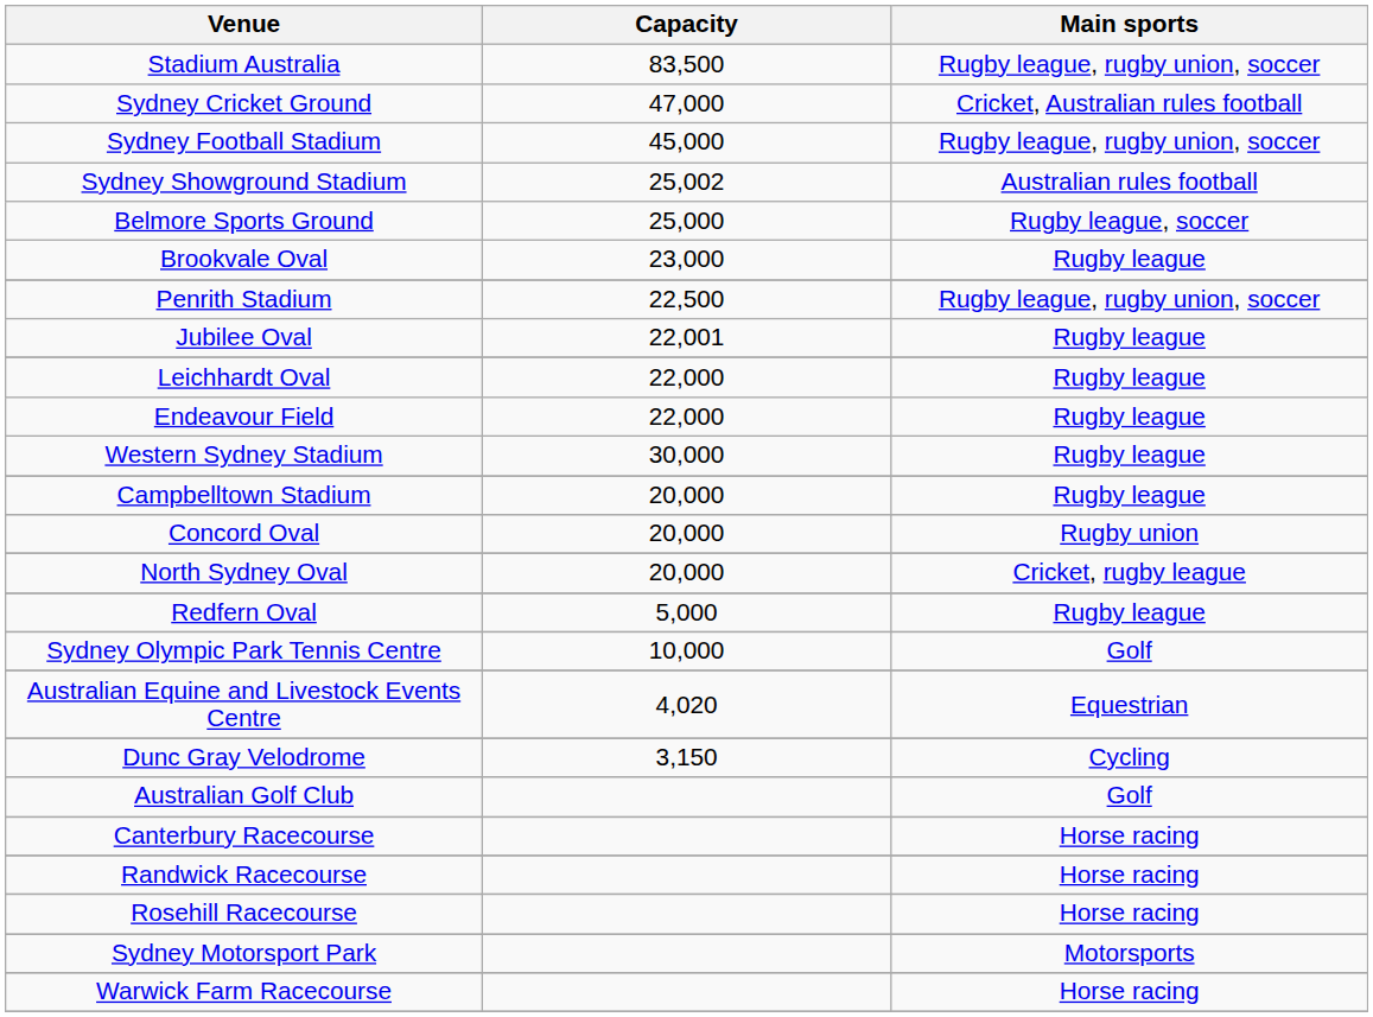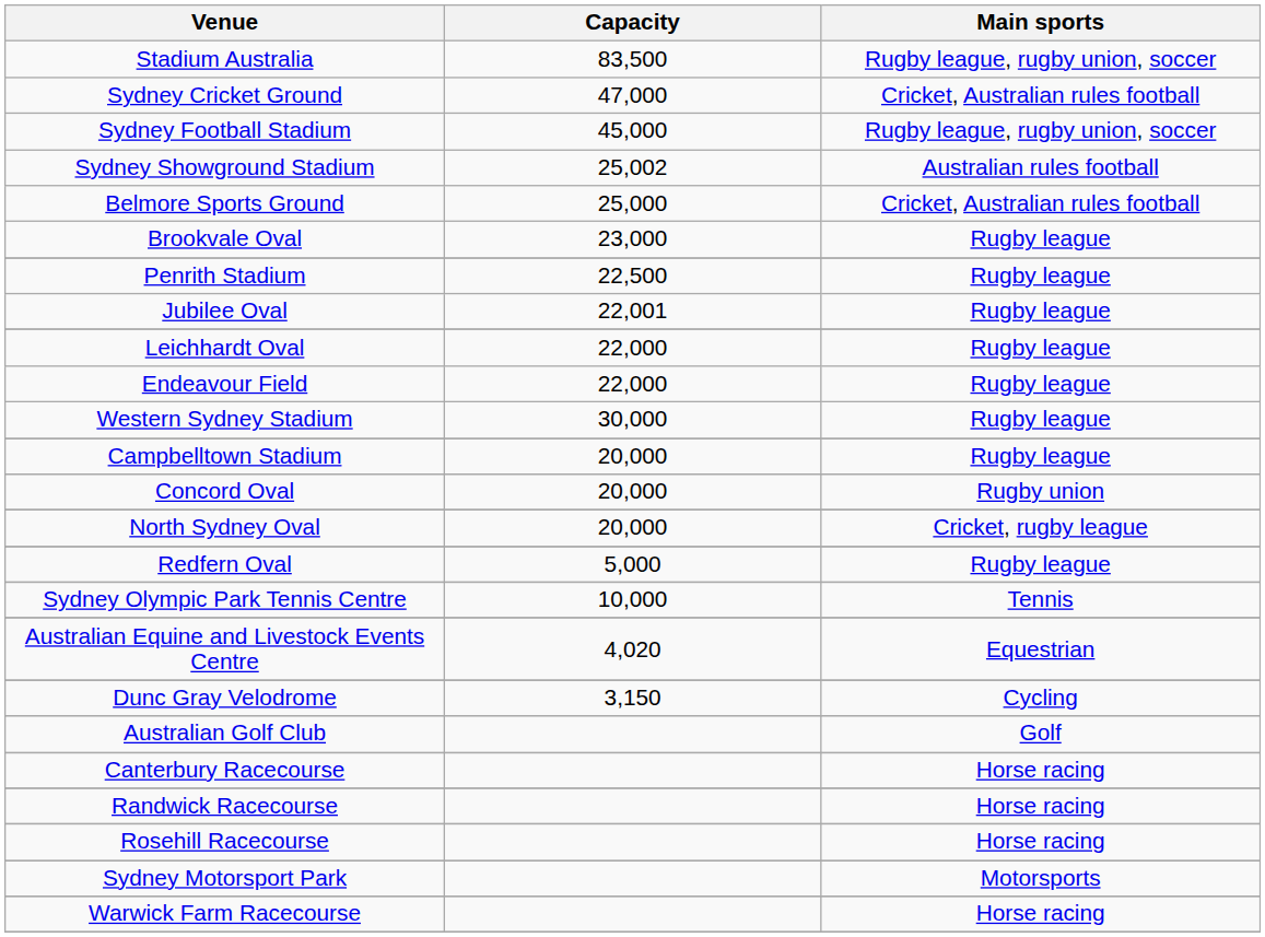 <table class="wikitable"  style="width:auto; margin:auto;">
 <tr>
 <th>Venue</th>
 <th>Capacity</th>
 <th>Main sports</th>
 </tr>
 <tr style="text-align:center;">
 <td style="width:35%; "><a href='#'>Stadium Australia</a></td>
 <td style="width:30%; ">83,500</td>
 <td style="width:35%; "><a href='#'>Rugby league</a>, <a href='#'>rugby union</a>, <a href='#'>soccer</a></td>
 </tr>
 <tr>
 <td style="width:35%; text-align:center;"><a href='#'>Sydney Cricket Ground</a></td>
 <td style="width:30%; text-align:center;">47,000</td>
 <td style="width:35%; text-align:center;"><a href='#'>Cricket</a>, <a href='#'>Australian rules football</a></td>
 </tr>
 <tr style="text-align:center;">
 <td style="width:35%; "><a href='#'>Sydney Football Stadium</a></td>
 <td style="width:30%; ">45,000</td>
 <td style="width:35%; "><a href='#'>Rugby league</a>, <a href='#'>rugby union</a>, <a href='#'>soccer</a></td>
 </tr>
 <tr>
 <td style="width:35%; text-align:center;"><a href='#'>Sydney Showground Stadium</a></td>
 <td style="width:30%; text-align:center;">25,002</td>
 <td style="width:35%; text-align:center;"><a href='#'>Australian rules football</a></td>
 </tr>
 <tr style="text-align:center;">
 <td style="width:35%; "><a href='#'>Belmore Sports Ground</a></td>
 <td style="width:30%; ">25,000</td>
-<td style="width:35%; "><a href='#'>Rugby league</a>, <a href='#'>soccer</a></td>
+<td style="width:35%; text-align:center;"><a href='#'>Cricket</a>, <a href='#'>Australian rules football</a></td>
 </tr>
 <tr style="text-align:center;">
 <td style="width:35%; "><a href='#'>Brookvale Oval</a></td>
 <td style="width:30%; ">23,000</td>
 <td style="width:35%; "><a href='#'>Rugby league</a></td>
 </tr>
 <tr>
 </tr>
 <tr>
 </tr>
 <tr style="text-align:center;">
 <td style="width:35%; text-align:center;"><a href='#'>Penrith Stadium</a></td>
 <td style="width:30%; text-align:center;">22,500</td>
-<td style="width:35%; "><a href='#'>Rugby league</a>, <a href='#'>rugby union</a>, <a href='#'>soccer</a></td>
+<td style="width:35%; text-align:center;"><a href='#'>Rugby league</a></td>
 </tr>
 <tr style="text-align:center;">
 <td style="width:35%; "><a href='#'>Jubilee Oval</a></td>
 <td style="width:30%; ">22,001</td>
 <td style="width:35%; "><a href='#'>Rugby league</a></td>
 </tr>
 <tr>
 </tr>
 <tr style="text-align:center;">
 <td style="width:35%; "><a href='#'>Leichhardt Oval</a></td>
 <td style="width:30%; ">22,000</td>
 <td style="width:35%; "><a href='#'>Rugby league</a></td>
 </tr>
 <tr style="text-align:center;">
 <td style="width:35%; "><a href='#'>Endeavour Field</a></td>
 <td style="width:30%; ">22,000</td>
 <td style="width:35%; "><a href='#'>Rugby league</a></td>
 </tr>
 <tr style="text-align:center;">
 <td style="width:35%; "><a href='#'>Western Sydney Stadium</a></td>
 <td style="width:30%; ">30,000</td>
 <td style="width:35%; "><a href='#'>Rugby league</a></td>
 </tr>
 <tr>
 </tr>
 <tr style="text-align:center;">
 <td style="width:35%; "><a href='#'>Campbelltown Stadium</a></td>
 <td style="width:30%; ">20,000</td>
 <td style="width:35%; "><a href='#'>Rugby league</a></td>
 </tr>
 <tr>
 </tr>
 <tr style="text-align:center;">
 <td style="width:35%; "><a href='#'>Concord Oval</a></td>
 <td style="width:30%; ">20,000</td>
 <td style="width:35%; "><a href='#'>Rugby union</a></td>
 </tr>
 <tr>
 </tr>
 <tr style="text-align:center;">
 <td style="width:35%; "><a href='#'>North Sydney Oval</a></td>
 <td style="width:30%; ">20,000</td>
 <td style="width:35%; "><a href='#'>Cricket</a>, <a href='#'>rugby league</a></td>
 </tr>
 <tr>
 </tr>
 <tr style="text-align:center;">
 <td style="width:35%; "><a href='#'>Redfern Oval</a></td>
 <td style="width:30%; ">5,000</td>
 <td style="width:35%; "><a href='#'>Rugby league</a></td>
 </tr>
 <tr>
 </tr>
 <tr style="text-align:center;">
 <td style="width:35%; "><a href='#'>Sydney Olympic Park Tennis Centre</a></td>
 <td style="width:30%; ">10,000</td>
-<td style="width:35%; "><a href='#'>Golf</a></td>
+<td style="width:35%; "><a href='#'>Tennis</a></td>
 </tr>
 <tr>
 </tr>
 <tr style="text-align:center;">
 <td style="width:35%; "><a href='#'>Australian Equine and Livestock Events Centre</a></td>
 <td style="width:30%; ">4,020</td>
 <td style="width:35%; "><a href='#'>Equestrian</a></td>
 </tr>
 <tr>
 </tr>
 <tr style="text-align:center;">
 <td style="width:35%; "><a href='#'>Dunc Gray Velodrome</a></td>
 <td style="width:30%; ">3,150</td>
 <td style="width:35%; "><a href='#'>Cycling</a></td>
 </tr>
 <tr>
 </tr>
 <tr style="text-align:center;">
 <td style="width:35%; "><a href='#'>Australian Golf Club</a></td>
 <td style="width:30%; "></td>
 <td style="width:35%; "><a href='#'>Golf</a></td>
 </tr>
 <tr>
 </tr>
 <tr style="text-align:center;">
 <td style="width:35%; "><a href='#'>Canterbury Racecourse</a></td>
 <td style="width:30%; "></td>
 <td style="width:35%; "><a href='#'>Horse racing</a></td>
 </tr>
 <tr>
 </tr>
 <tr style="text-align:center;">
 <td style="width:35%; "><a href='#'>Randwick Racecourse</a></td>
 <td style="width:30%; "></td>
 <td style="width:35%; "><a href='#'>Horse racing</a></td>
 </tr>
 <tr>
 </tr>
 <tr style="text-align:center;">
 <td style="width:35%; "><a href='#'>Rosehill Racecourse</a></td>
 <td style="width:30%; "></td>
 <td style="width:35%; "><a href='#'>Horse racing</a></td>
 </tr>
 <tr>
 </tr>
 <tr style="text-align:center;">
 <td style="width:35%; "><a href='#'>Sydney Motorsport Park</a></td>
 <td style="width:30%; "></td>
 <td style="width:35%; "><a href='#'>Motorsports</a></td>
 </tr>
 <tr>
 </tr>
 <tr style="text-align:center;">
 <td style="width:35%; "><a href='#'>Warwick Farm Racecourse</a></td>
 <td style="width:30%; "></td>
 <td style="width:35%; "><a href='#'>Horse racing</a></td>
 </tr>
 <tr>
 </tr>
 </table>
